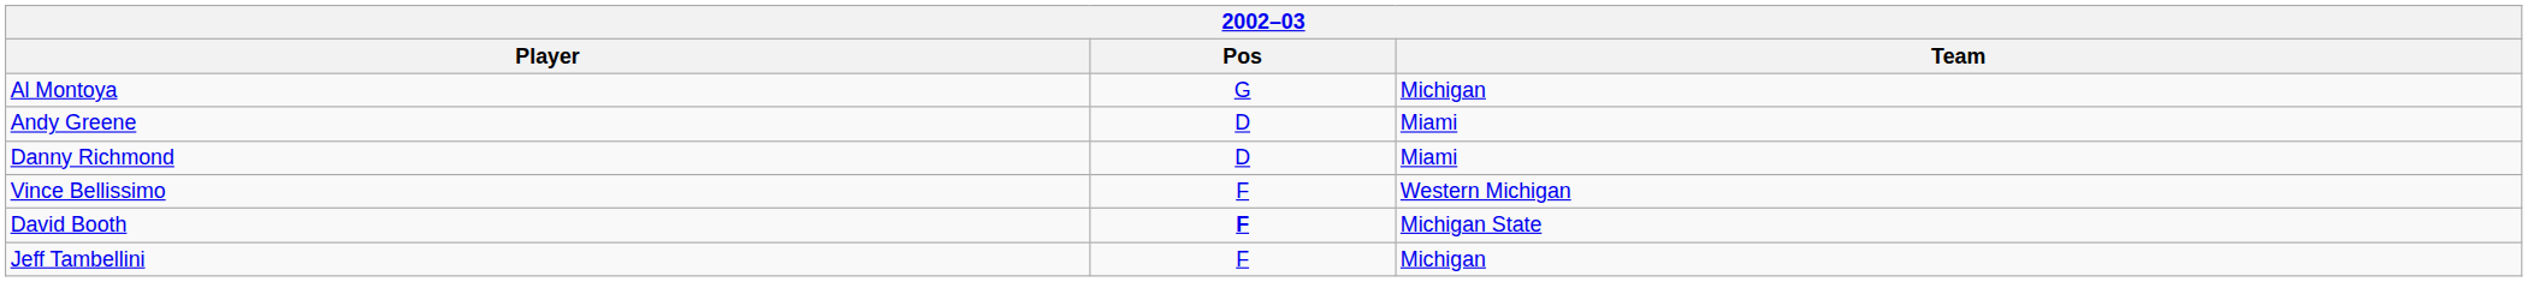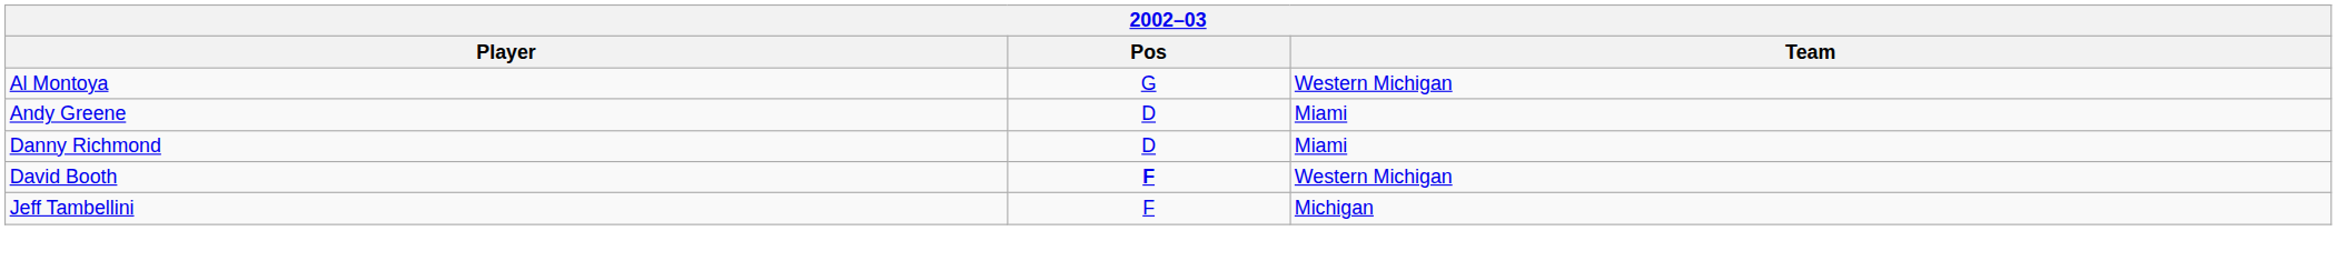 <table class="wikitable" width=95%>
 <tr>
 <th colspan=3><a href='#'>2002–03</a></th>
 </tr>
 <tr>
 <th>Player</th>
 <th>Pos</th>
 <th>Team</th>
 </tr>
 <tr>
 <td><a href='#'>Al Montoya</a></td>
 <td style="text-align:center;"><a href='#'>G</a></td>
-<td><a href='#'>Michigan</a></td>
+<td><a href='#'>Western Michigan</a></td>
 </tr>
 <tr>
 <td><a href='#'>Andy Greene</a></td>
 <td style="text-align:center;"><a href='#'>D</a></td>
 <td><a href='#'>Miami</a></td>
 </tr>
 <tr>
 <td><a href='#'>Danny Richmond</a></td>
 <td style="text-align:center;"><a href='#'>D</a></td>
 <td><a href='#'>Miami</a></td>
 </tr>
 <tr>
-<td><a href='#'>Vince Bellissimo</a></td>
-<td style="text-align:center;"><a href='#'>F</a></td>
-<td><a href='#'>Western Michigan</a></td>
-</tr>
-<tr>
 <td><a href='#'>David Booth</a></td>
 <td style="text-align:center;"><strong><a href='#'>F</a></strong></td>
-<td><a href='#'>Michigan State</a></td>
+<td><a href='#'>Western Michigan</a></td>
 </tr>
 <tr>
 <td><a href='#'>Jeff Tambellini</a></td>
 <td style="text-align:center;"><a href='#'>F</a></td>
 <td><a href='#'>Michigan</a></td>
 </tr>
 </table>
